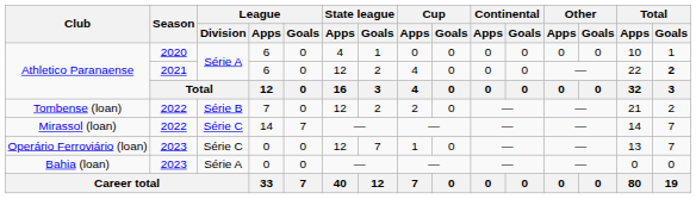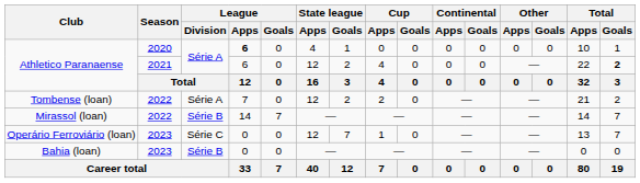 <table class="wikitable" style="text-align: center">
 <tr>
 <th rowspan="2">Club</th>
 <th rowspan="2">Season</th>
 <th colspan="3">League</th>
 <th colspan="2">State league</th>
 <th colspan="2">Cup</th>
 <th colspan="2">Continental</th>
 <th colspan="2">Other</th>
 <th colspan="2">Total</th>
 </tr>
 <tr>
 <th>Division</th>
 <th>Apps</th>
 <th>Goals</th>
 <th>Apps</th>
 <th>Goals</th>
 <th>Apps</th>
 <th>Goals</th>
 <th>Apps</th>
 <th>Goals</th>
 <th>Apps</th>
 <th>Goals</th>
 <th>Apps</th>
 <th>Goals</th>
 </tr>
 <tr>
 <td rowspan="3"><a href='#'>Athletico Paranaense</a></td>
 <td><a href='#'>2020</a></td>
 <td rowspan="2"><a href='#'>Série A</a></td>
-<td>6</td>
+<td><strong>6</strong></td>
 <td>0</td>
 <td>4</td>
 <td>1</td>
 <td>0</td>
 <td>0</td>
 <td>0</td>
 <td>0</td>
 <td>0</td>
 <td>0</td>
 <td>10</td>
 <td>1</td>
 </tr>
 <tr>
 <td><a href='#'>2021</a></td>
 <td>6</td>
 <td>0</td>
 <td>12</td>
 <td>2</td>
 <td>4</td>
 <td>0</td>
 <td>0</td>
 <td>0</td>
 <td colspan="2">—</td>
 <td>22</td>
 <td><strong>2</strong></td>
 </tr>
 <tr>
 <th colspan="2">Total</th>
 <th>12</th>
 <th>0</th>
 <th>16</th>
 <th>3</th>
 <th>4</th>
 <th>0</th>
 <th>0</th>
 <th>0</th>
 <th>0</th>
 <th>0</th>
 <th>32</th>
 <th>3</th>
 </tr>
 <tr>
 <td><a href='#'>Tombense</a> (loan)</td>
 <td><a href='#'>2022</a></td>
-<td><a href='#'>Série B</a></td>
+<td>Série A</td>
 <td>7</td>
 <td>0</td>
 <td>12</td>
 <td>2</td>
 <td>2</td>
 <td>0</td>
 <td colspan="2">—</td>
 <td colspan="2">—</td>
 <td>21</td>
 <td>2</td>
 </tr>
 <tr>
 <td><a href='#'>Mirassol</a> (loan)</td>
 <td><a href='#'>2022</a></td>
-<td><a href='#'>Série C</a></td>
+<td><a href='#'>Série B</a></td>
 <td>14</td>
 <td>7</td>
 <td colspan="2">—</td>
 <td colspan="2">—</td>
 <td colspan="2">—</td>
 <td colspan="2">—</td>
 <td>14</td>
 <td>7</td>
 </tr>
 <tr>
 <td><a href='#'>Operário Ferroviário</a> (loan)</td>
 <td><a href='#'>2023</a></td>
 <td>Série C</td>
 <td>0</td>
 <td>0</td>
 <td>12</td>
 <td>7</td>
 <td>1</td>
 <td>0</td>
 <td colspan="2">—</td>
 <td colspan="2">—</td>
 <td>13</td>
 <td>7</td>
 </tr>
 <tr>
 <td><a href='#'>Bahia</a> (loan)</td>
 <td><a href='#'>2023</a></td>
-<td>Série A</td>
+<td><a href='#'>Série B</a></td>
 <td>0</td>
 <td>0</td>
 <td colspan="2">—</td>
 <td colspan="2">—</td>
 <td colspan="2">—</td>
 <td colspan="2">—</td>
 <td>0</td>
 <td>0</td>
 </tr>
 <tr>
 <th colspan="3"><strong>Career total</strong></th>
 <th>33</th>
 <th>7</th>
 <th>40</th>
 <th>12</th>
 <th>7</th>
 <th>0</th>
 <th>0</th>
 <th>0</th>
 <th>0</th>
 <th>0</th>
 <th>80</th>
 <th>19</th>
 </tr>
 </table>
